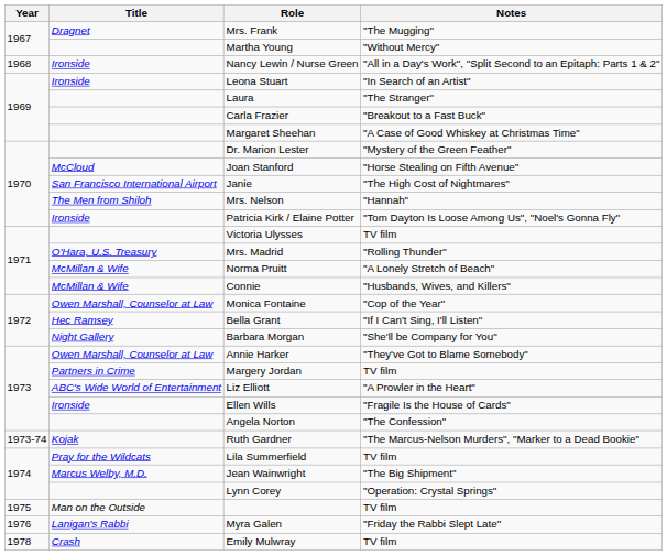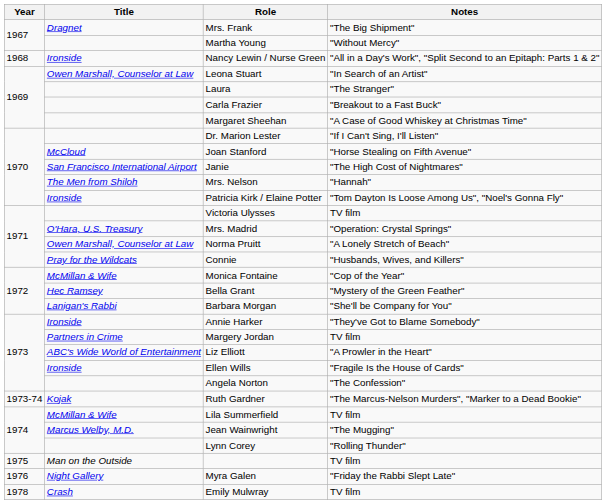 <table class="wikitable sortable">
 <tr>
 <th>Year</th>
 <th>Title</th>
 <th>Role</th>
 <th class="unsortable">Notes</th>
 </tr>
 <tr>
 <td rowspan="2">1967</td>
 <td><em><a href='#'>Dragnet</a></em></td>
 <td>Mrs. Frank</td>
-<td>"The Mugging"</td>
+<td>"The Big Shipment"</td>
 </tr>
 <tr>
 <td><em></em></td>
 <td>Martha Young</td>
 <td>"Without Mercy"</td>
 </tr>
 <tr>
 <td>1968</td>
 <td><em><a href='#'>Ironside</a></em></td>
 <td>Nancy Lewin / Nurse Green</td>
 <td>"All in a Day's Work", "Split Second to an Epitaph: Parts 1 & 2"</td>
 </tr>
 <tr>
 <td rowspan="4">1969</td>
-<td><em><a href='#'>Ironside</a></em></td>
+<td><em><a href='#'>Owen Marshall, Counselor at Law</a></em></td>
 <td>Leona Stuart</td>
 <td>"In Search of an Artist"</td>
 </tr>
 <tr>
 <td><em></em></td>
 <td>Laura</td>
 <td>"The Stranger"</td>
 </tr>
 <tr>
 <td><em></em></td>
 <td>Carla Frazier</td>
 <td>"Breakout to a Fast Buck"</td>
 </tr>
 <tr>
 <td><em></em></td>
 <td>Margaret Sheehan</td>
 <td>"A Case of Good Whiskey at Christmas Time"</td>
 </tr>
 <tr>
 <td rowspan="5">1970</td>
 <td><em></em></td>
 <td>Dr. Marion Lester</td>
-<td>"Mystery of the Green Feather"</td>
+<td>"If I Can't Sing, I'll Listen"</td>
 </tr>
 <tr>
 <td><em><a href='#'>McCloud</a></em></td>
 <td>Joan Stanford</td>
 <td>"Horse Stealing on Fifth Avenue"</td>
 </tr>
 <tr>
 <td><em><a href='#'>San Francisco International Airport</a></em></td>
 <td>Janie</td>
 <td>"The High Cost of Nightmares"</td>
 </tr>
 <tr>
 <td><em><a href='#'>The Men from Shiloh</a></em></td>
 <td>Mrs. Nelson</td>
 <td>"Hannah"</td>
 </tr>
 <tr>
 <td><em><a href='#'>Ironside</a></em></td>
 <td>Patricia Kirk / Elaine Potter</td>
 <td>"Tom Dayton Is Loose Among Us", "Noel's Gonna Fly"</td>
 </tr>
 <tr>
 <td rowspan="4">1971</td>
 <td><em></em></td>
 <td>Victoria Ulysses</td>
 <td>TV film</td>
 </tr>
 <tr>
 <td><em><a href='#'>O'Hara, U.S. Treasury</a></em></td>
 <td>Mrs. Madrid</td>
-<td>"Rolling Thunder"</td>
+<td>"Operation: Crystal Springs"</td>
 </tr>
 <tr>
-<td><em><a href='#'>McMillan & Wife</a></em></td>
+<td><em><a href='#'>Owen Marshall, Counselor at Law</a></em></td>
 <td>Norma Pruitt</td>
 <td>"A Lonely Stretch of Beach"</td>
 </tr>
 <tr>
-<td><em><a href='#'>McMillan & Wife</a></em></td>
+<td><em><a href='#'>Pray for the Wildcats</a></em></td>
 <td>Connie</td>
 <td>"Husbands, Wives, and Killers"</td>
 </tr>
 <tr>
 <td rowspan="3">1972</td>
-<td><em><a href='#'>Owen Marshall, Counselor at Law</a></em></td>
+<td><em><a href='#'>McMillan & Wife</a></em></td>
 <td>Monica Fontaine</td>
 <td>"Cop of the Year"</td>
 </tr>
 <tr>
 <td><em><a href='#'>Hec Ramsey</a></em></td>
 <td>Bella Grant</td>
-<td>"If I Can't Sing, I'll Listen"</td>
+<td>"Mystery of the Green Feather"</td>
 </tr>
 <tr>
-<td><em><a href='#'>Night Gallery</a></em></td>
+<td><em><a href='#'>Lanigan's Rabbi</a></em></td>
 <td>Barbara Morgan</td>
 <td>"She'll be Company for You"</td>
 </tr>
 <tr>
 <td rowspan="5">1973</td>
-<td><em><a href='#'>Owen Marshall, Counselor at Law</a></em></td>
+<td><em><a href='#'>Ironside</a></em></td>
 <td>Annie Harker</td>
 <td>"They've Got to Blame Somebody"</td>
 </tr>
 <tr>
 <td><em><a href='#'>Partners in Crime</a></em></td>
 <td>Margery Jordan</td>
 <td>TV film</td>
 </tr>
 <tr>
 <td><em><a href='#'>ABC's Wide World of Entertainment</a></em></td>
 <td>Liz Elliott</td>
 <td>"A Prowler in the Heart"</td>
 </tr>
 <tr>
 <td><em><a href='#'>Ironside</a></em></td>
 <td>Ellen Wills</td>
 <td>"Fragile Is the House of Cards"</td>
 </tr>
 <tr>
 <td><em></em></td>
 <td>Angela Norton</td>
 <td>"The Confession"</td>
 </tr>
 <tr>
 <td>1973-74</td>
 <td><em><a href='#'>Kojak</a></em></td>
 <td>Ruth Gardner</td>
 <td>"The Marcus-Nelson Murders", "Marker to a Dead Bookie"</td>
 </tr>
 <tr>
 <td rowspan="3">1974</td>
-<td><em><a href='#'>Pray for the Wildcats</a></em></td>
+<td><em><a href='#'>McMillan & Wife</a></em></td>
 <td>Lila Summerfield</td>
 <td>TV film</td>
 </tr>
 <tr>
 <td><em><a href='#'>Marcus Welby, M.D.</a></em></td>
 <td>Jean Wainwright</td>
-<td>"The Big Shipment"</td>
+<td>"The Mugging"</td>
 </tr>
 <tr>
 <td><em></em></td>
 <td>Lynn Corey</td>
-<td>"Operation: Crystal Springs"</td>
+<td>"Rolling Thunder"</td>
 </tr>
 <tr>
 <td>1975</td>
 <td><em>Man on the Outside</em></td>
 <td></td>
 <td>TV film</td>
 </tr>
 <tr>
 <td>1976</td>
-<td><em><a href='#'>Lanigan's Rabbi</a></em></td>
+<td><em><a href='#'>Night Gallery</a></em></td>
 <td>Myra Galen</td>
 <td>"Friday the Rabbi Slept Late"</td>
 </tr>
 <tr>
 <td>1978</td>
 <td><em><a href='#'>Crash</a></em></td>
 <td>Emily Mulwray</td>
 <td>TV film</td>
 </tr>
 </table>
